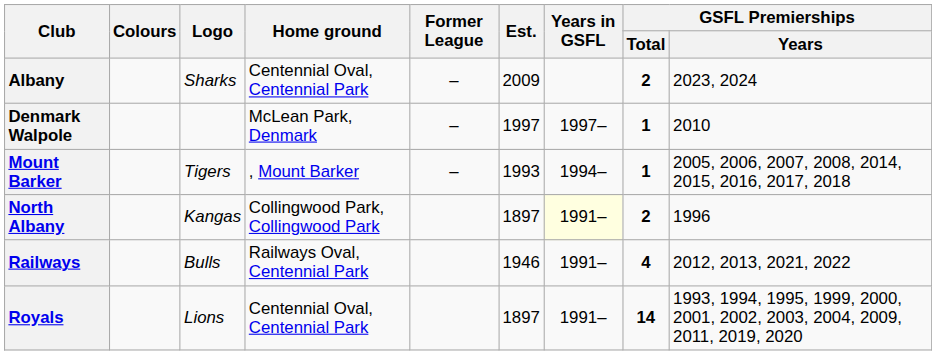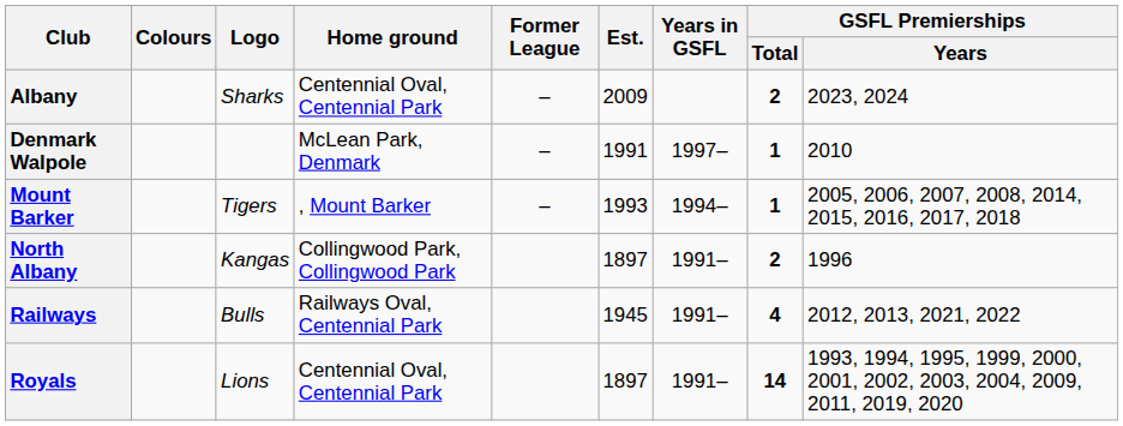 <table class="wikitable sortable" style="text-align:center; width:100%">
 <tr>
 <th rowspan="2">Club</th>
 <th rowspan="2">Colours</th>
 <th rowspan="2">Logo</th>
 <th rowspan="2">Home ground</th>
 <th rowspan="2">Former League</th>
 <th rowspan="2">Est.</th>
 <th rowspan="2">Years in GSFL</th>
 <th colspan="2">GSFL Premierships</th>
 </tr>
 <tr>
 <th>Total</th>
 <th>Years</th>
 </tr>
 <tr>
 <th style="text-align:left">Albany</th>
 <td></td>
 <td align="left"><em>Sharks</em></td>
 <td align="left">Centennial Oval, <a href='#'>Centennial Park</a></td>
 <td>–</td>
 <td>2009</td>
 <td></td>
 <td><strong>2</strong></td>
 <td align="left">2023, 2024</td>
 </tr>
 <tr>
 <th style="text-align:left">Denmark Walpole</th>
 <td></td>
 <td align="left"><em></em></td>
 <td align="left">McLean Park, <a href='#'>Denmark</a></td>
 <td>–</td>
-<td>1997</td>
+<td>1991</td>
 <td>1997–</td>
 <td><strong>1</strong></td>
 <td align="left">2010</td>
 </tr>
 <tr>
 <th style="text-align:left"><a href='#'>Mount Barker</a></th>
 <td></td>
 <td align="left"><em>Tigers</em></td>
 <td align="left">, <a href='#'>Mount Barker</a></td>
 <td>–</td>
 <td>1993</td>
 <td>1994–</td>
 <td><strong>1</strong></td>
 <td align="left">2005, 2006, 2007, 2008, 2014, 2015, 2016, 2017, 2018</td>
 </tr>
 <tr Frost Park>
 <th style="text-align:left"><a href='#'>North Albany</a></th>
 <td></td>
 <td align="left"><em>Kangas</em></td>
 <td align="left">Collingwood Park, <a href='#'>Collingwood Park</a></td>
 <td></td>
 <td>1897</td>
-<td style="background: lightyellow;">1991–</td>
+<td>1991–</td>
 <td><strong>2</strong></td>
 <td align="left">1996</td>
 </tr>
 <tr>
 <th style="text-align:left"><a href='#'>Railways</a></th>
 <td></td>
 <td align="left"><em>Bulls</em></td>
 <td align="left">Railways Oval, <a href='#'>Centennial Park</a></td>
 <td></td>
-<td>1946</td>
+<td>1945</td>
 <td>1991–</td>
 <td><strong>4</strong></td>
 <td align="left">2012, 2013, 2021, 2022</td>
 </tr>
 <tr>
 <th style="text-align:left"><a href='#'>Royals</a></th>
 <td></td>
 <td align="left"><em>Lions</em></td>
 <td align="left">Centennial Oval, <a href='#'>Centennial Park</a></td>
 <td></td>
 <td>1897</td>
 <td>1991–</td>
 <td><strong>14</strong></td>
 <td align="left">1993, 1994, 1995, 1999, 2000, 2001, 2002, 2003, 2004, 2009, 2011, 2019, 2020</td>
 </tr>
 </table>
